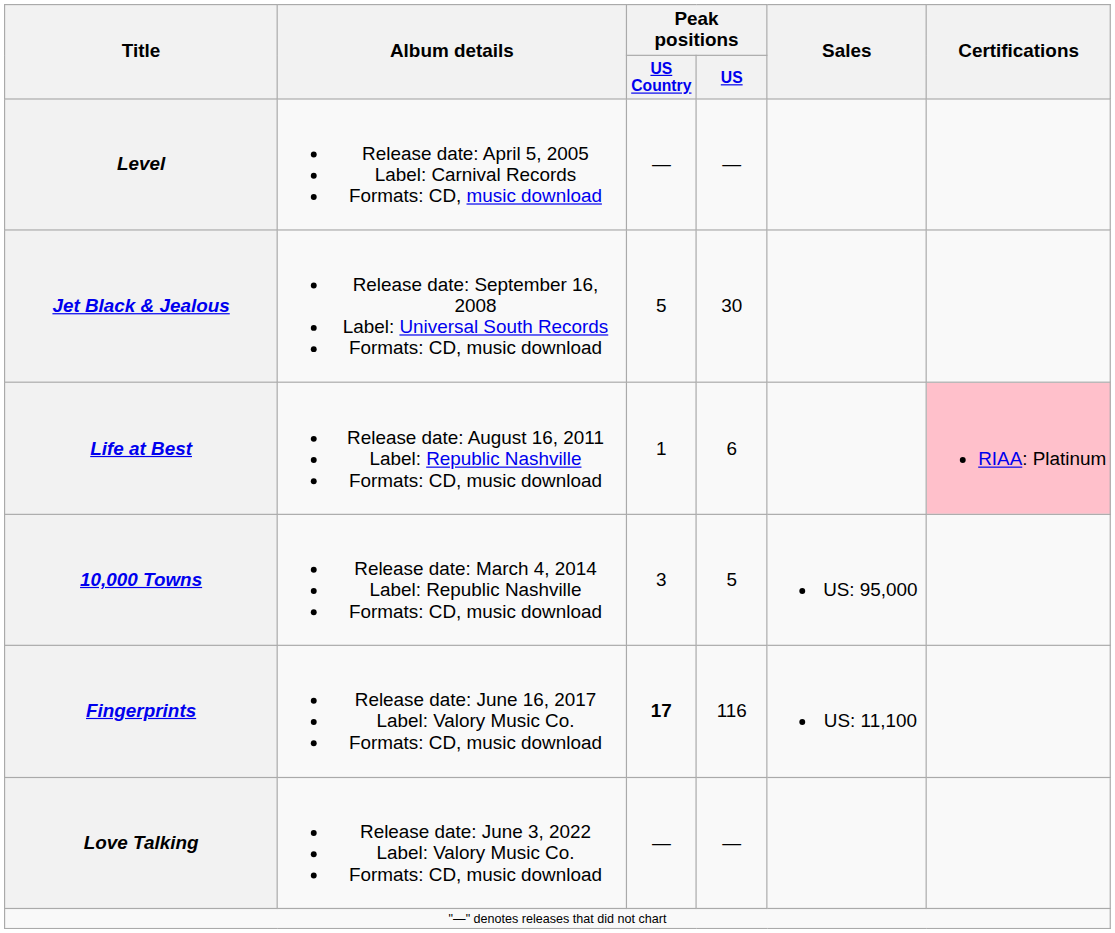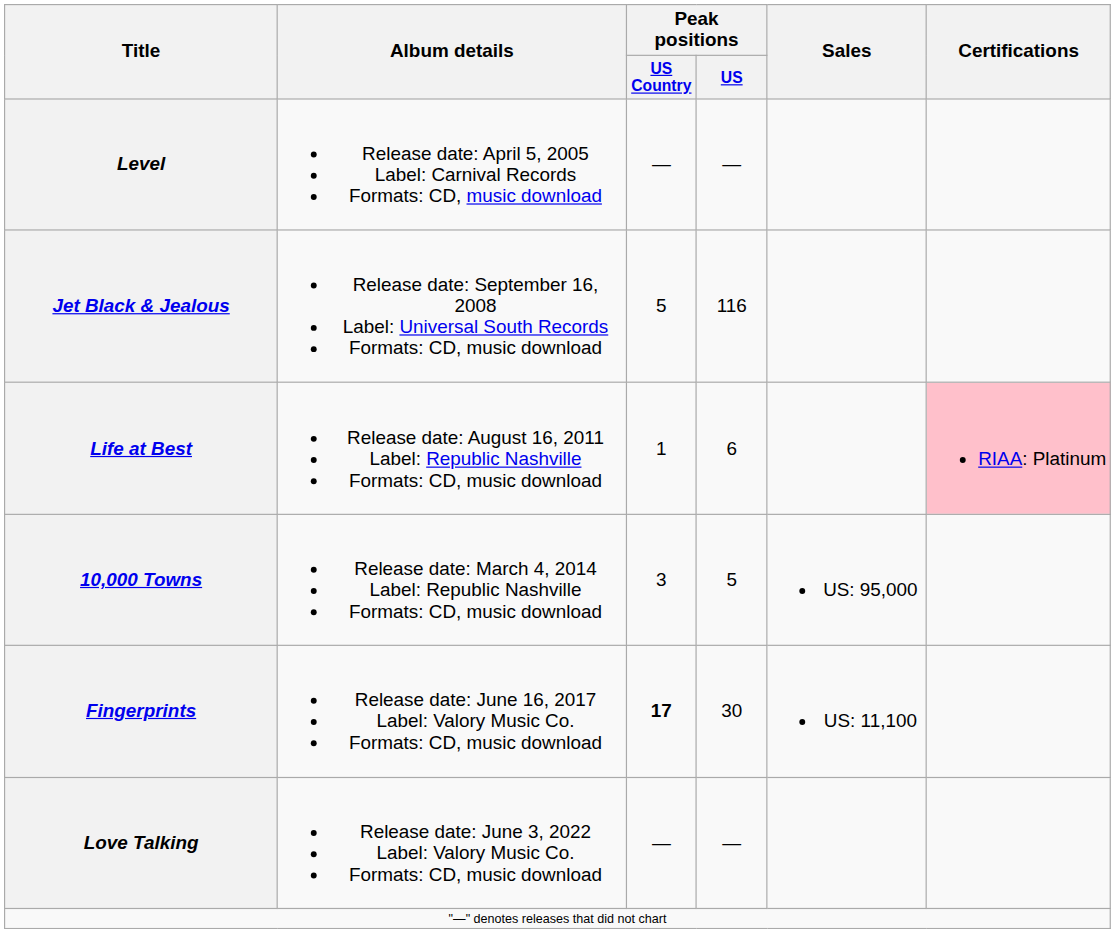 <table class="wikitable plainrowheaders" style="text-align:center;">
 <tr>
 <th rowspan="2" style="width:14em;">Title</th>
 <th rowspan="2" style="width:18em;">Album details</th>
 <th colspan="2">Peak positions</th>
 <th rowspan="2" style="width:8em;">Sales</th>
 <th rowspan="2">Certifications</th>
 </tr>
 <tr style="font-size:smaller;">
 <th style="width:4em;"><a href='#'>US Country</a><br></th>
 <th style="width:4em;"><a href='#'>US</a><br></th>
 </tr>
 <tr>
 <th scope="row"><em>Level</em></th>
 <td><br><ul><li>Release date: April 5, 2005</li><li>Label: Carnival Records</li><li>Formats: CD, <a href='#'>music download</a></li></ul></td>
 <td>—</td>
 <td>—</td>
 <td></td>
 <td></td>
 </tr>
 <tr>
 <th scope="row"><em><a href='#'>Jet Black & Jealous</a></em></th>
 <td><br><ul><li>Release date: September 16, 2008</li><li>Label: <a href='#'>Universal South Records</a></li><li>Formats: CD, music download</li></ul></td>
 <td>5</td>
-<td>30</td>
+<td>116</td>
 <td></td>
 <td></td>
 </tr>
 <tr>
 <th scope="row"><em><a href='#'>Life at Best</a></em></th>
 <td><br><ul><li>Release date: August 16, 2011</li><li>Label: <a href='#'>Republic Nashville</a></li><li>Formats: CD, music download</li></ul></td>
 <td>1</td>
 <td>6</td>
 <td></td>
 <td style="background: pink;"><br><ul><li><a href='#'>RIAA</a>: Platinum</li></ul></td>
 </tr>
 <tr>
 <th scope="row"><em><a href='#'>10,000 Towns</a></em></th>
 <td><br><ul><li>Release date: March 4, 2014</li><li>Label: Republic Nashville</li><li>Formats: CD, music download</li></ul></td>
 <td>3</td>
 <td>5</td>
 <td><br><ul><li>US: 95,000</li></ul></td>
 <td></td>
 </tr>
 <tr>
 <th scope="row"><em><a href='#'>Fingerprints</a></em></th>
 <td><br><ul><li>Release date: June 16, 2017</li><li>Label: Valory Music Co.</li><li>Formats: CD, music download</li></ul></td>
 <td><strong>17</strong></td>
-<td>116</td>
+<td>30</td>
 <td><br><ul><li>US: 11,100</li></ul></td>
 <td></td>
 </tr>
 <tr>
 <th scope="row"><em>Love Talking</em></th>
 <td><br><ul><li>Release date: June 3, 2022</li><li>Label: Valory Music Co.</li><li>Formats: CD, music download</li></ul></td>
 <td>—</td>
 <td>—</td>
 <td></td>
 <td></td>
 </tr>
 <tr>
 <td colspan="8" style="font-size:8pt">"—" denotes releases that did not chart</td>
 </tr>
 </table>
